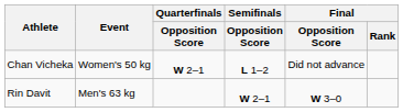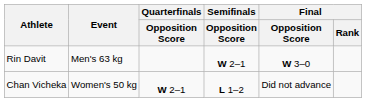 <table class="wikitable" style="font-size:90%">
 <tr>
 <th rowspan=2>Athlete</th>
 <th rowspan=2>Event</th>
 <th>Quarterfinals</th>
 <th>Semifinals</th>
 <th colspan=2>Final</th>
 </tr>
 <tr style="font-size:95">
 <th>Opposition<br>Score</th>
 <th>Opposition<br>Score</th>
 <th>Opposition<br>Score</th>
 <th>Rank</th>
 </tr>
 <tr align=center>
+<td align=left>Rin Davit</td>
+<td align=left>Men's 63 kg</td>
+<td></td>
+<td><br><strong>W</strong> 2–1</td>
+<td><br><strong>W</strong> 3–0</td>
+<td></td>
+</tr>
+<tr align=center>
 <td align=left>Chan Vicheka</td>
 <td align=left>Women's 50 kg</td>
 <td><br><strong>W</strong> 2–1</td>
 <td><br><strong>L</strong> 1–2</td>
 <td>Did not advance</td>
 <td></td>
 </tr>
-<tr align=center>
-<td align=left>Rin Davit</td>
-<td align=left>Men's 63 kg</td>
-<td></td>
-<td><br><strong>W</strong> 2–1</td>
-<td><br><strong>W</strong> 3–0</td>
-<td></td>
-</tr>
 </table>
